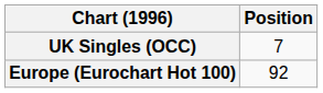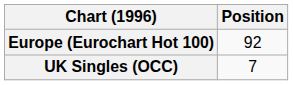 <table class="wikitable sortable plainrowheaders" style="text-align:center">
 <tr>
 <th>Chart (1996)</th>
 <th>Position</th>
 </tr>
 <tr>
+<th scope="row">Europe (Eurochart Hot 100)</th>
+<td>92</td>
+</tr>
+<tr>
 <th scope="row">UK Singles (OCC)</th>
 <td>7</td>
 </tr>
-<tr>
-<th scope="row">Europe (Eurochart Hot 100)</th>
-<td>92</td>
-</tr>
 </table>
